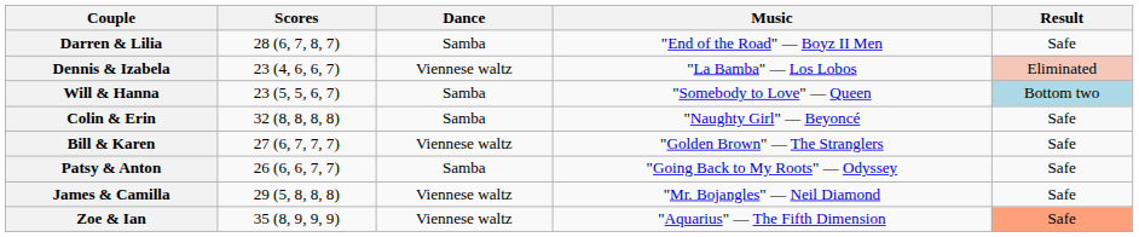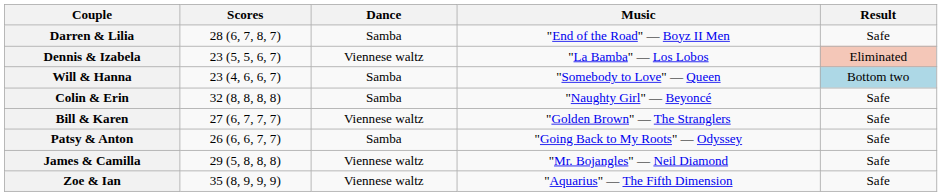 <table class="wikitable sortable" style="text-align:center; width:90%">
 <tr>
 <th scope="col">Couple</th>
 <th scope="col">Scores</th>
 <th scope="col" class="unsortable">Dance</th>
 <th scope="col" class="unsortable">Music</th>
 <th scope="col" class="unsortable">Result</th>
 </tr>
 <tr>
 <th scope="row">Darren & Lilia</th>
 <td>28 (6, 7, 8, 7)</td>
 <td>Samba</td>
 <td>"<a href='#'>End of the Road</a>" — <a href='#'>Boyz II Men</a></td>
 <td>Safe</td>
 </tr>
 <tr>
 <th scope="row">Dennis & Izabela</th>
-<td>23 (4, 6, 6, 7)</td>
+<td>23 (5, 5, 6, 7)</td>
 <td>Viennese waltz</td>
 <td>"<a href='#'>La Bamba</a>" — <a href='#'>Los Lobos</a></td>
 <td bgcolor="f4c7b8">Eliminated</td>
 </tr>
 <tr>
 <th scope="row">Will & Hanna</th>
-<td>23 (5, 5, 6, 7)</td>
+<td>23 (4, 6, 6, 7)</td>
 <td>Samba</td>
 <td>"<a href='#'>Somebody to Love</a>" — <a href='#'>Queen</a></td>
 <td bgcolor="lightblue">Bottom two</td>
 </tr>
 <tr>
 <th scope="row">Colin & Erin</th>
 <td>32 (8, 8, 8, 8)</td>
 <td>Samba</td>
 <td>"<a href='#'>Naughty Girl</a>" — <a href='#'>Beyoncé</a></td>
 <td>Safe</td>
 </tr>
 <tr>
 <th scope="row">Bill & Karen</th>
 <td>27 (6, 7, 7, 7)</td>
 <td>Viennese waltz</td>
 <td>"<a href='#'>Golden Brown</a>" — <a href='#'>The Stranglers</a></td>
 <td>Safe</td>
 </tr>
 <tr>
 <th scope="row">Patsy & Anton</th>
 <td>26 (6, 6, 7, 7)</td>
 <td>Samba</td>
 <td>"<a href='#'>Going Back to My Roots</a>" — <a href='#'>Odyssey</a></td>
 <td>Safe</td>
 </tr>
 <tr>
 <th scope="row">James & Camilla</th>
 <td>29 (5, 8, 8, 8)</td>
 <td>Viennese waltz</td>
 <td>"<a href='#'>Mr. Bojangles</a>" — <a href='#'>Neil Diamond</a></td>
 <td>Safe</td>
 </tr>
 <tr>
 <th scope="row">Zoe & Ian</th>
 <td>35 (8, 9, 9, 9)</td>
 <td>Viennese waltz</td>
 <td>"<a href='#'>Aquarius</a>" — <a href='#'>The Fifth Dimension</a></td>
-<td style="background: lightsalmon;">Safe</td>
+<td>Safe</td>
 </tr>
 </table>
